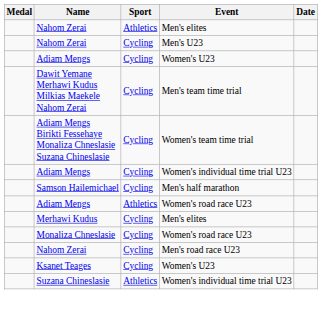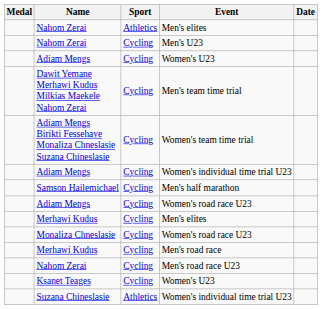 <table class="wikitable sortable" style="font-size:95%">
 <tr>
 <th>Medal</th>
 <th>Name</th>
 <th>Sport</th>
 <th>Event</th>
 <th>Date</th>
 </tr>
 <tr>
 <td></td>
 <td><a href='#'>Nahom Zerai</a></td>
 <td><a href='#'>Athletics</a></td>
 <td>Men's elites</td>
 <td></td>
 </tr>
 <tr>
 <td></td>
 <td><a href='#'>Nahom Zerai</a></td>
 <td><a href='#'>Cycling</a></td>
 <td>Men's U23</td>
 <td></td>
 </tr>
 <tr>
 <td></td>
 <td><a href='#'>Adiam Mengs</a></td>
 <td><a href='#'>Cycling</a></td>
 <td>Women's U23</td>
 <td></td>
 </tr>
 <tr>
 <td></td>
 <td><a href='#'>Dawit Yemane</a><br><a href='#'>Merhawi Kudus</a><br><a href='#'>Milkias Maekele</a><br><a href='#'>Nahom Zerai</a></td>
 <td><a href='#'>Cycling</a></td>
 <td>Men's team time trial</td>
 <td></td>
 </tr>
 <tr>
 <td></td>
 <td><a href='#'>Adiam Mengs</a><br><a href='#'>Birikti Fessehaye</a><br><a href='#'>Monaliza Chneslasie</a><br><a href='#'>Suzana Chineslasie</a></td>
 <td><a href='#'>Cycling</a></td>
 <td>Women's team time trial</td>
 <td></td>
 </tr>
 <tr>
 <td></td>
 <td><a href='#'>Adiam Mengs</a></td>
 <td><a href='#'>Cycling</a></td>
 <td>Women's individual time trial U23</td>
 <td></td>
 </tr>
 <tr>
 <td></td>
 <td><a href='#'>Samson Hailemichael</a></td>
 <td><a href='#'>Cycling</a></td>
 <td>Men's half marathon</td>
 <td></td>
 </tr>
 <tr>
 <td></td>
 <td><a href='#'>Adiam Mengs</a></td>
-<td><a href='#'>Athletics</a></td>
+<td><a href='#'>Cycling</a></td>
 <td>Women's road race U23</td>
 <td></td>
 </tr>
 <tr>
 <td></td>
 <td><a href='#'>Merhawi Kudus</a></td>
 <td><a href='#'>Cycling</a></td>
 <td>Men's elites</td>
 <td></td>
 </tr>
 <tr>
 <td></td>
 <td><a href='#'>Monaliza Chneslasie</a></td>
 <td><a href='#'>Cycling</a></td>
 <td>Women's road race U23</td>
+<td></td>
+</tr>
+<tr>
+<td></td>
+<td><a href='#'>Merhawi Kudus</a></td>
+<td><a href='#'>Cycling</a></td>
+<td>Men's road race</td>
 <td></td>
 </tr>
 <tr>
 <td></td>
 <td><a href='#'>Nahom Zerai</a></td>
 <td><a href='#'>Cycling</a></td>
 <td>Men's road race U23</td>
 <td></td>
 </tr>
 <tr>
 <td></td>
 <td><a href='#'>Ksanet Teages</a></td>
 <td><a href='#'>Cycling</a></td>
 <td>Women's U23</td>
 <td></td>
 </tr>
 <tr>
 <td></td>
 <td><a href='#'>Suzana Chineslasie</a></td>
 <td><a href='#'>Athletics</a></td>
 <td>Women's individual time trial U23</td>
 <td></td>
 </tr>
 </table>
